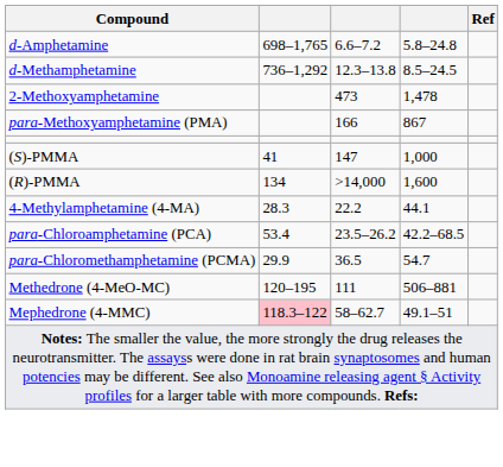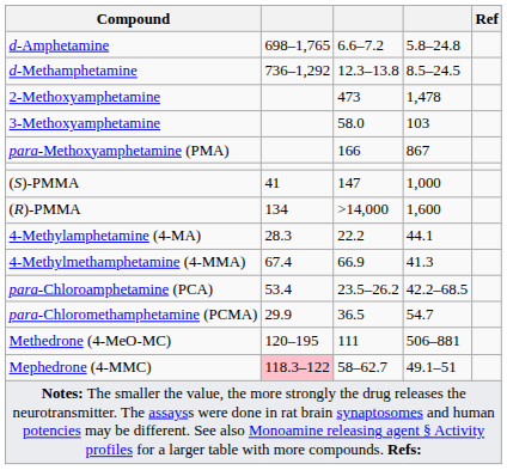 <table class="wikitable" style="font-size:small;">
 <tr>
 <th>Compound</th>
 <th></th>
 <th></th>
 <th></th>
 <th>Ref</th>
 </tr>
 <tr>
 <td><a href='#'><em>d</em>-Amphetamine</a></td>
 <td>698–1,765</td>
 <td>6.6–7.2</td>
 <td>5.8–24.8</td>
 <td></td>
 </tr>
 <tr>
 <td><a href='#'><em>d</em>-Methamphetamine</a></td>
 <td>736–1,292</td>
 <td>12.3–13.8</td>
 <td>8.5–24.5</td>
 <td></td>
 </tr>
 <tr>
 <td><a href='#'>2-Methoxyamphetamine</a></td>
 <td></td>
 <td>473</td>
 <td>1,478</td>
+<td></td>
+</tr>
+<tr>
+<td><a href='#'>3-Methoxyamphetamine</a></td>
+<td></td>
+<td>58.0</td>
+<td>103</td>
 <td></td>
 </tr>
 <tr>
 <td><a href='#'><em>para</em>-Methoxyamphetamine</a> (PMA)</td>
 <td></td>
 <td>166</td>
 <td>867</td>
 <td></td>
 </tr>
 <tr>
 <td></td>
 <td></td>
 <td></td>
 <td></td>
 <td></td>
 </tr>
 <tr>
 <td>(<em>S</em>)-PMMA</td>
 <td>41</td>
 <td>147</td>
 <td>1,000</td>
 <td></td>
 </tr>
 <tr>
 <td>(<em>R</em>)-PMMA</td>
 <td>134</td>
 <td>>14,000</td>
 <td>1,600</td>
 <td></td>
 </tr>
 <tr>
 <td><a href='#'>4-Methylamphetamine</a> (4-MA)</td>
 <td>28.3</td>
 <td>22.2</td>
 <td>44.1</td>
 <td></td>
 </tr>
 <tr>
+<td><a href='#'>4-Methylmethamphetamine</a> (4-MMA)</td>
+<td>67.4</td>
+<td>66.9</td>
+<td>41.3</td>
+<td></td>
+</tr>
+<tr>
 <td><a href='#'><em>para</em>-Chloroamphetamine</a> (PCA)</td>
 <td>53.4</td>
 <td>23.5–26.2</td>
 <td>42.2–68.5</td>
 <td></td>
 </tr>
 <tr>
 <td><a href='#'><em>para</em>-Chloromethamphetamine</a> (PCMA)</td>
 <td>29.9</td>
 <td>36.5</td>
 <td>54.7</td>
 <td></td>
 </tr>
 <tr>
 <td><a href='#'>Methedrone</a> (4-MeO-MC)</td>
 <td>120–195</td>
 <td>111</td>
 <td>506–881</td>
 <td></td>
 </tr>
 <tr>
 <td><a href='#'>Mephedrone</a> (4-MMC)</td>
 <td style="background: pink;">118.3–122</td>
 <td>58–62.7</td>
 <td>49.1–51</td>
 <td></td>
 </tr>
 <tr>
 <td colspan="5" style="width: 1px; background-color:#eaecf0; text-align: center;"><strong>Notes:</strong> The smaller the value, the more strongly the drug releases the neurotransmitter. The <a href='#'>assays</a>s were done in rat brain <a href='#'>synaptosomes</a> and human <a href='#'>potencies</a> may be different. See also <a href='#'>Monoamine releasing agent § Activity profiles</a> for a larger table with more compounds. <strong>Refs:</strong> </td>
 </tr>
 </table>
